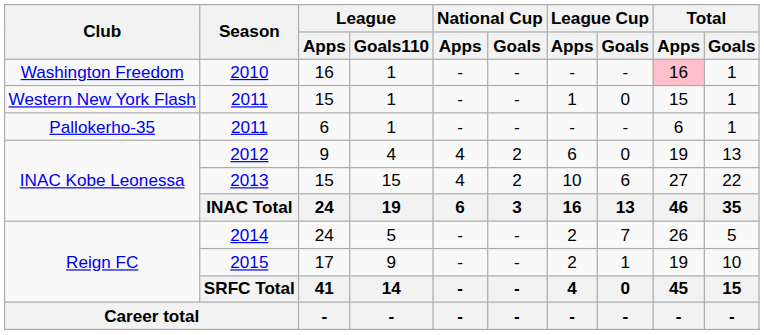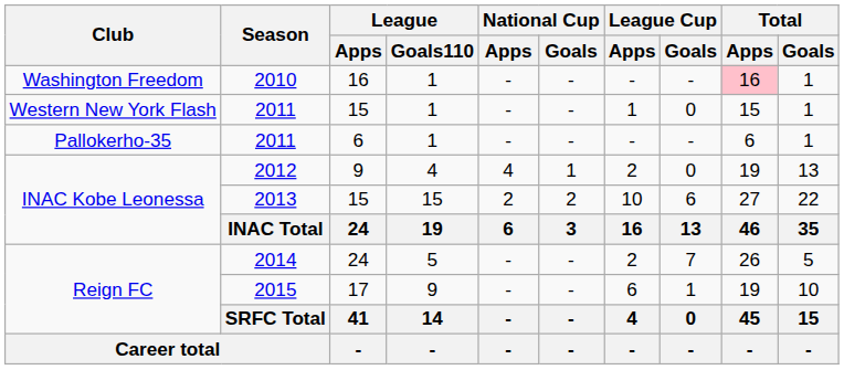 <table class="wikitable" style="font-size:90%; text-align:center;">
 <tr>
 <th rowspan="2">Club</th>
 <th rowspan="2">Season</th>
 <th colspan="2">League</th>
 <th colspan="2">National Cup</th>
 <th colspan="2">League Cup</th>
 <th colspan="2">Total</th>
 </tr>
 <tr>
 <th>Apps</th>
 <th>Goals110</th>
 <th>Apps</th>
 <th>Goals</th>
 <th>Apps</th>
 <th>Goals</th>
 <th>Apps</th>
 <th>Goals</th>
 </tr>
 <tr>
 <td rowspan="1"><a href='#'>Washington Freedom</a></td>
 <td><a href='#'>2010</a></td>
 <td>16</td>
 <td>1</td>
 <td>-</td>
 <td>-</td>
 <td>-</td>
 <td>-</td>
 <td style="background: pink;">16</td>
 <td>1</td>
 </tr>
 <tr>
 <td rowspan="1"><a href='#'>Western New York Flash</a></td>
 <td><a href='#'>2011</a></td>
 <td>15</td>
 <td>1</td>
 <td>-</td>
 <td>-</td>
 <td>1</td>
 <td>0</td>
 <td>15</td>
 <td>1</td>
 </tr>
 <tr>
 <td rowspan="1"><a href='#'>Pallokerho-35</a></td>
 <td><a href='#'>2011</a></td>
 <td>6</td>
 <td>1</td>
 <td>-</td>
 <td>-</td>
 <td>-</td>
 <td>-</td>
 <td>6</td>
 <td>1</td>
 </tr>
 <tr>
 <td rowspan="3"><a href='#'>INAC Kobe Leonessa</a></td>
 <td><a href='#'>2012</a></td>
 <td>9</td>
 <td>4</td>
 <td>4</td>
+<td>1</td>
 <td>2</td>
-<td>6</td>
 <td>0</td>
 <td>19</td>
 <td>13</td>
 </tr>
 <tr>
 <td><a href='#'>2013</a></td>
 <td>15</td>
 <td>15</td>
-<td>4</td>
+<td>2</td>
 <td>2</td>
 <td>10</td>
 <td>6</td>
 <td>27</td>
 <td>22</td>
 </tr>
 <tr>
 <th colspan="1">INAC Total</th>
 <th>24</th>
 <th>19</th>
 <th>6</th>
 <th>3</th>
 <th>16</th>
 <th>13</th>
 <th>46</th>
 <th>35</th>
 </tr>
 <tr>
 <td rowspan="3"><a href='#'>Reign FC</a></td>
 <td><a href='#'>2014</a></td>
 <td>24</td>
 <td>5</td>
 <td>-</td>
 <td>-</td>
 <td>2</td>
 <td>7</td>
 <td>26</td>
 <td>5</td>
 </tr>
 <tr>
 <td><a href='#'>2015</a></td>
 <td>17</td>
 <td>9</td>
 <td>-</td>
 <td>-</td>
-<td>2</td>
+<td>6</td>
 <td>1</td>
 <td>19</td>
 <td>10</td>
 </tr>
 <tr>
 <th colspan="1">SRFC Total</th>
 <th>41</th>
 <th>14</th>
 <th>-</th>
 <th>-</th>
 <th>4</th>
 <th>0</th>
 <th>45</th>
 <th>15</th>
 </tr>
 <tr>
 <th colspan="2">Career total</th>
 <th>-</th>
 <th>-</th>
 <th>-</th>
 <th>-</th>
 <th>-</th>
 <th>-</th>
 <th>-</th>
 <th>-</th>
 </tr>
 </table>
